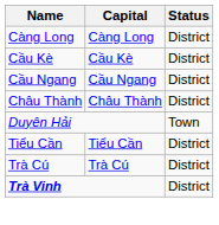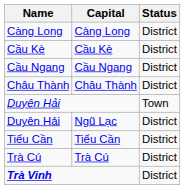 <table class="wikitable sortable">
 <tr>
 <th>Name</th>
 <th>Capital</th>
 <th>Status</th>
 </tr>
 <tr>
 <td><a href='#'>Càng Long</a></td>
 <td><a href='#'>Càng Long</a></td>
 <td>District</td>
 </tr>
 <tr>
 <td><a href='#'>Cầu Kè</a></td>
 <td><a href='#'>Cầu Kè</a></td>
 <td>District</td>
 </tr>
 <tr>
 <td><a href='#'>Cầu Ngang</a></td>
 <td><a href='#'>Cầu Ngang</a></td>
 <td>District</td>
 </tr>
 <tr>
 <td><a href='#'>Châu Thành</a></td>
 <td><a href='#'>Châu Thành</a></td>
 <td>District</td>
 </tr>
 <tr>
 <td colspan="2"><em><a href='#'>Duyên Hải</a></em></td>
 <td>Town</td>
 </tr>
 <tr>
+<td><a href='#'>Duyên Hải</a></td>
+<td><a href='#'>Ngũ Lạc</a></td>
+<td>District</td>
+</tr>
+<tr>
 <td><a href='#'>Tiểu Cần</a></td>
 <td><a href='#'>Tiểu Cần</a></td>
 <td>District</td>
 </tr>
 <tr>
 <td><a href='#'>Trà Cú</a></td>
 <td><a href='#'>Trà Cú</a></td>
 <td>District</td>
 </tr>
 <tr>
 <td colspan="2"><strong><em><a href='#'>Trà Vinh</a></em></strong></td>
 <td>District</td>
 </tr>
 </table>
